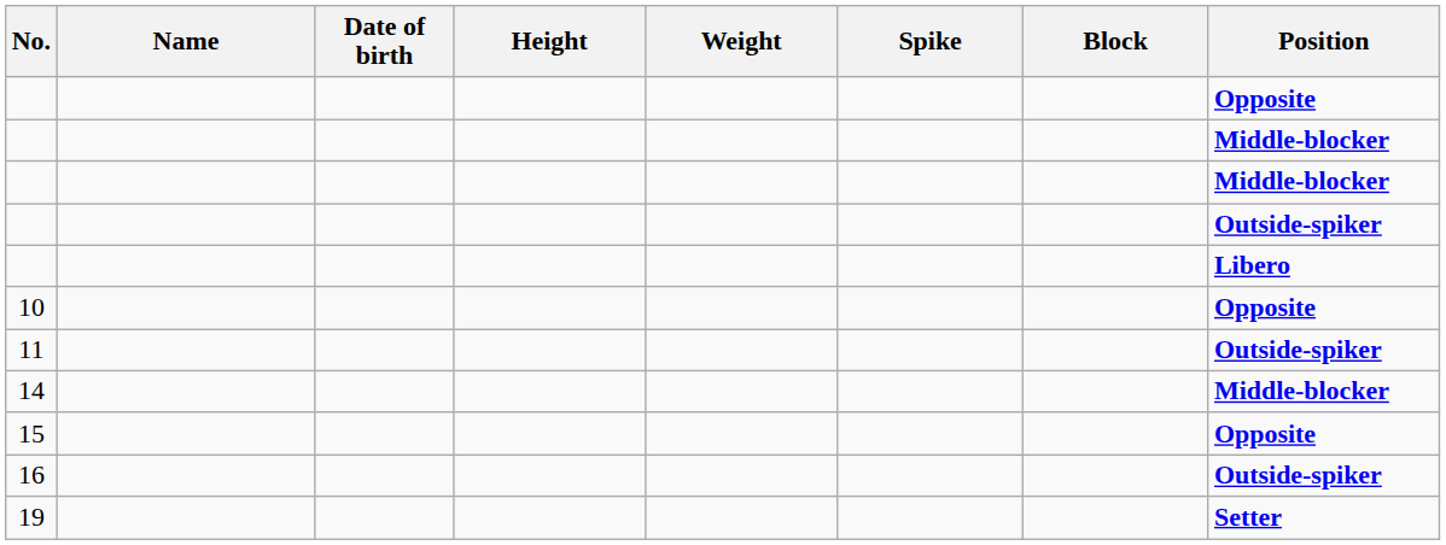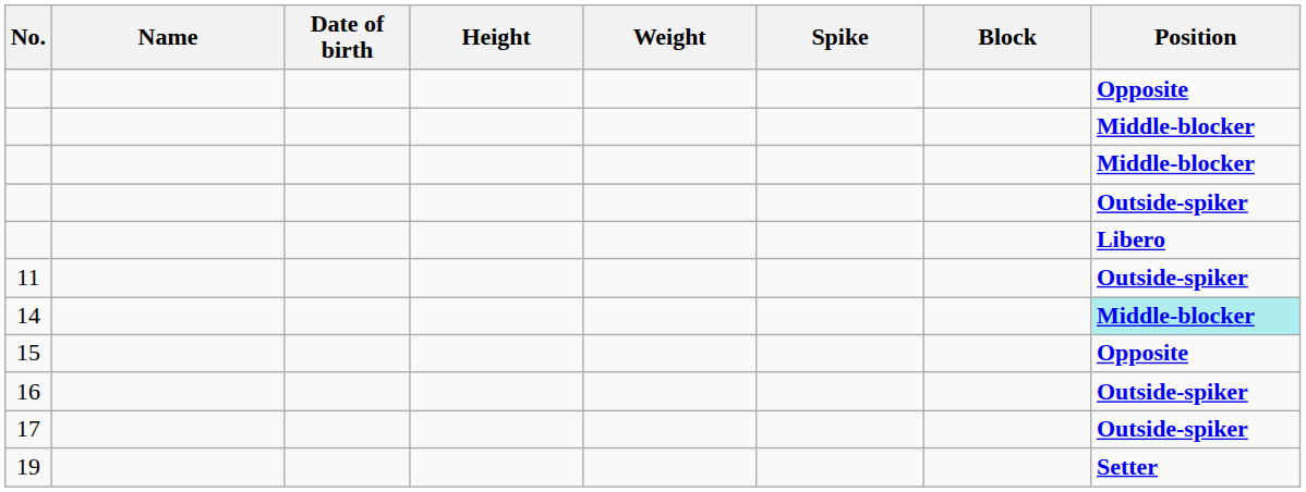 <table class="wikitable sortable" style="font-size:100%; text-align:center;">
 <tr>
 <th>No.</th>
 <th style="width:15em">Name</th>
 <th style="width:7em">Date of birth</th>
 <th style="width:10em">Height</th>
 <th style="width:10em">Weight</th>
 <th style="width:10em">Spike</th>
 <th style="width:10em">Block</th>
 <th style="width:12em">Position</th>
 </tr>
 <tr>
 <td></td>
 <td align=left></td>
 <td align=right></td>
 <td></td>
 <td></td>
 <td></td>
 <td></td>
 <td align=left><strong><a href='#'>Opposite</a></strong></td>
 </tr>
 <tr>
 <td></td>
 <td align=left></td>
 <td align=right></td>
 <td></td>
 <td></td>
 <td></td>
 <td></td>
 <td align=left><strong><a href='#'>Middle-blocker</a></strong></td>
 </tr>
 <tr>
 <td></td>
 <td align=left></td>
 <td align=right></td>
 <td></td>
 <td></td>
 <td></td>
 <td></td>
 <td align=left><strong><a href='#'>Middle-blocker</a></strong></td>
 </tr>
 <tr>
 <td></td>
 <td align=left></td>
 <td align=right></td>
 <td></td>
 <td></td>
 <td></td>
 <td></td>
 <td align=left><strong><a href='#'>Outside-spiker</a></strong></td>
 </tr>
 <tr>
 <td></td>
 <td align=left></td>
 <td align=right></td>
 <td></td>
 <td></td>
 <td></td>
 <td></td>
 <td align=left><strong><a href='#'>Libero</a></strong></td>
 </tr>
 <tr>
-<td>10</td>
-<td align=left></td>
-<td align=right></td>
-<td></td>
-<td></td>
-<td></td>
-<td></td>
-<td align=left><strong><a href='#'>Opposite</a></strong></td>
-</tr>
-<tr>
 <td>11</td>
 <td align=left></td>
 <td align=right></td>
 <td></td>
 <td></td>
 <td></td>
 <td></td>
 <td align=left><strong><a href='#'>Outside-spiker</a></strong></td>
 </tr>
 <tr>
 <td>14</td>
 <td align=left></td>
 <td align=right></td>
 <td></td>
 <td></td>
 <td></td>
 <td></td>
-<td align=left><strong><a href='#'>Middle-blocker</a></strong></td>
+<td align=left style="background: paleturquoise;"><strong><a href='#'>Middle-blocker</a></strong></td>
 </tr>
 <tr>
 <td>15</td>
 <td align=left></td>
 <td align=right></td>
 <td></td>
 <td></td>
 <td></td>
 <td></td>
 <td align=left><strong><a href='#'>Opposite</a></strong></td>
 </tr>
 <tr>
 <td>16</td>
 <td align=left></td>
 <td align=right></td>
 <td></td>
 <td></td>
 <td></td>
 <td></td>
 <td align=left><strong><a href='#'>Outside-spiker</a></strong></td>
 </tr>
 <tr>
+<td>17</td>
+<td align=left></td>
+<td align=right></td>
+<td></td>
+<td></td>
+<td></td>
+<td></td>
+<td align=left><strong><a href='#'>Outside-spiker</a></strong></td>
+</tr>
+<tr>
 <td>19</td>
 <td align=left></td>
 <td align=right></td>
 <td></td>
 <td></td>
 <td></td>
 <td></td>
 <td align=left><strong><a href='#'>Setter</a></strong></td>
 </tr>
 </table>
